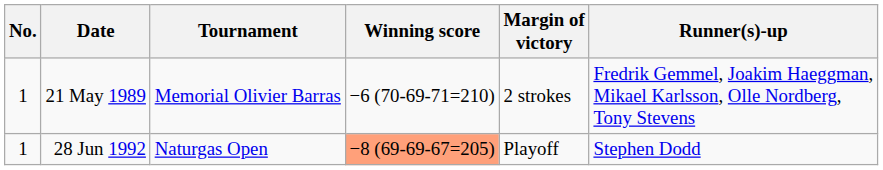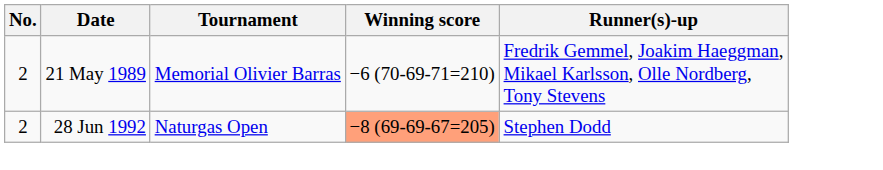 <table class="wikitable" style="font-size:95%;">
 <tr>
 <th>No.</th>
 <th>Date</th>
 <th>Tournament</th>
 <th>Winning score</th>
-<th>Margin of<br>victory</th>
 <th>Runner(s)-up</th>
 </tr>
 <tr>
-<td align=center>1</td>
+<td align=center>2</td>
 <td align=right>21 May <a href='#'>1989</a></td>
 <td><a href='#'>Memorial Olivier Barras</a></td>
 <td>−6 (70-69-71=210)</td>
-<td>2 strokes</td>
 <td> <a href='#'>Fredrik Gemmel</a>,  <a href='#'>Joakim Haeggman</a>,<br> <a href='#'>Mikael Karlsson</a>,  <a href='#'>Olle Nordberg</a>,<br> <a href='#'>Tony Stevens</a></td>
 </tr>
 <tr>
-<td align=center>1</td>
+<td align=center>2</td>
 <td align=right>28 Jun <a href='#'>1992</a></td>
 <td><a href='#'>Naturgas Open</a></td>
 <td style="background: lightsalmon;">−8 (69-69-67=205)</td>
-<td>Playoff</td>
 <td> <a href='#'>Stephen Dodd</a></td>
 </tr>
 </table>
